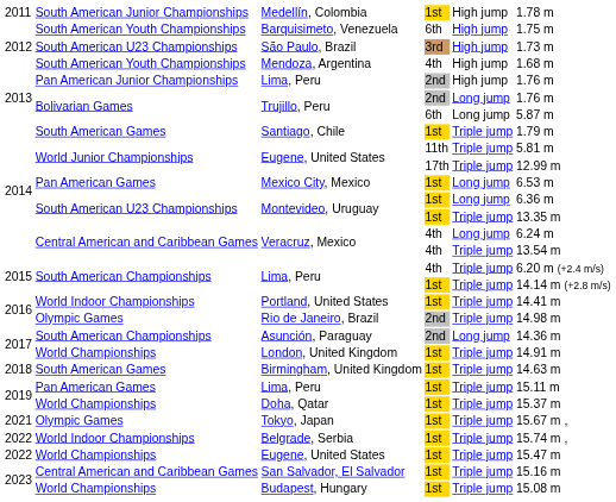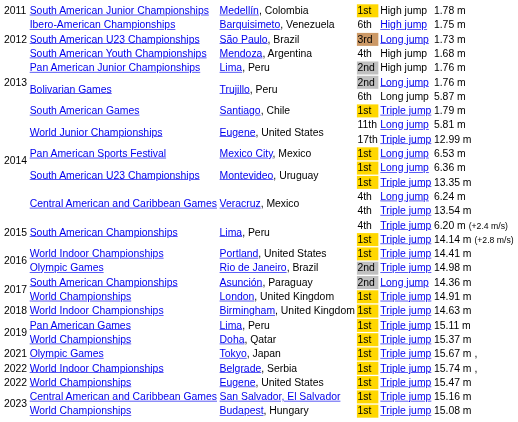 <table>
 <tr>
 <td>2011</td>
 <td><a href='#'>South American Junior Championships</a></td>
 <td><a href='#'>Medellín</a>, Colombia</td>
 <td bgcolor=gold>1st</td>
 <td>High jump</td>
 <td>1.78 m</td>
 </tr>
 <tr>
 <td rowspan=3>2012</td>
-<td><a href='#'>South American Youth Championships</a></td>
+<td><a href='#'>Ibero-American Championships</a></td>
 <td><a href='#'>Barquisimeto</a>, Venezuela</td>
 <td>6th</td>
 <td><a href='#'>High jump</a></td>
 <td>1.75 m</td>
 </tr>
 <tr>
 <td><a href='#'>South American U23 Championships</a></td>
 <td><a href='#'>São Paulo</a>, Brazil</td>
 <td bgcolor=cc9966>3rd</td>
-<td><a href='#'>High jump</a></td>
+<td><a href='#'>Long jump</a></td>
 <td>1.73 m</td>
 </tr>
 <tr>
 <td><a href='#'>South American Youth Championships</a></td>
 <td><a href='#'>Mendoza</a>, Argentina</td>
 <td>4th</td>
 <td>High jump</td>
 <td>1.68 m</td>
 </tr>
 <tr>
 <td rowspan=3>2013</td>
 <td><a href='#'>Pan American Junior Championships</a></td>
 <td><a href='#'>Lima</a>, Peru</td>
 <td bgcolor=silver>2nd</td>
 <td>High jump</td>
 <td>1.76 m</td>
 </tr>
 <tr>
 <td rowspan=2><a href='#'>Bolivarian Games</a></td>
 <td rowspan=2><a href='#'>Trujillo</a>, Peru</td>
 <td bgcolor=silver>2nd</td>
 <td><a href='#'>Long jump</a></td>
 <td>1.76 m</td>
 </tr>
 <tr>
 <td>6th</td>
 <td>Long jump</td>
 <td>5.87 m</td>
 </tr>
 <tr>
 <td rowspan=8>2014</td>
 <td><a href='#'>South American Games</a></td>
 <td><a href='#'>Santiago</a>, Chile</td>
 <td bgcolor=gold>1st</td>
 <td><a href='#'>Triple jump</a></td>
 <td>1.79 m</td>
 </tr>
 <tr>
 <td rowspan=2><a href='#'>World Junior Championships</a></td>
 <td rowspan=2><a href='#'>Eugene</a>, United States</td>
 <td>11th</td>
-<td><a href='#'>Triple jump</a></td>
+<td><a href='#'>Long jump</a></td>
 <td>5.81 m</td>
 </tr>
 <tr>
 <td>17th</td>
 <td><a href='#'>Triple jump</a></td>
 <td>12.99 m</td>
 </tr>
 <tr>
-<td><a href='#'>Pan American Games</a></td>
+<td><a href='#'>Pan American Sports Festival</a></td>
 <td><a href='#'>Mexico City</a>, Mexico</td>
 <td bgcolor=gold>1st</td>
 <td><a href='#'>Long jump</a></td>
 <td>6.53 m </td>
 </tr>
 <tr>
 <td rowspan=2><a href='#'>South American U23 Championships</a></td>
 <td rowspan=2><a href='#'>Montevideo</a>, Uruguay</td>
 <td bgcolor=gold>1st</td>
 <td><a href='#'>Long jump</a></td>
 <td>6.36 m </td>
 </tr>
 <tr>
 <td bgcolor=gold>1st</td>
 <td><a href='#'>Triple jump</a></td>
 <td>13.35 m</td>
 </tr>
 <tr>
 <td rowspan=2><a href='#'>Central American and Caribbean Games</a></td>
 <td rowspan=2><a href='#'>Veracruz</a>, Mexico</td>
 <td>4th</td>
 <td><a href='#'>Long jump</a></td>
 <td>6.24 m</td>
 </tr>
 <tr>
 <td>4th</td>
 <td><a href='#'>Triple jump</a></td>
 <td>13.54 m</td>
 </tr>
 <tr>
 <td rowspan=2>2015</td>
 <td rowspan=2><a href='#'>South American Championships</a></td>
 <td rowspan=2><a href='#'>Lima</a>, Peru</td>
 <td>4th</td>
 <td><a href='#'>Triple jump</a></td>
 <td>6.20 m  <small>(+2.4 m/s)</small></td>
 </tr>
 <tr>
 <td bgcolor=gold>1st</td>
 <td><a href='#'>Triple jump</a></td>
 <td>14.14 m  <small>(+2.8 m/s)</small></td>
 </tr>
 <tr>
 <td rowspan=2>2016</td>
 <td><a href='#'>World Indoor Championships</a></td>
 <td><a href='#'>Portland</a>, United States</td>
 <td bgcolor=gold>1st</td>
 <td><a href='#'>Triple jump</a></td>
 <td>14.41 m</td>
 </tr>
 <tr>
 <td><a href='#'>Olympic Games</a></td>
 <td><a href='#'>Rio de Janeiro</a>, Brazil</td>
 <td bgcolor=silver>2nd</td>
 <td><a href='#'>Triple jump</a></td>
 <td>14.98 m</td>
 </tr>
 <tr>
 <td rowspan=2>2017</td>
 <td><a href='#'>South American Championships</a></td>
 <td><a href='#'>Asunción</a>, Paraguay</td>
 <td bgcolor=silver>2nd</td>
 <td><a href='#'>Long jump</a></td>
 <td>14.36 m</td>
 </tr>
 <tr>
 <td><a href='#'>World Championships</a></td>
 <td><a href='#'>London</a>, United Kingdom</td>
 <td bgcolor=gold>1st</td>
 <td><a href='#'>Triple jump</a></td>
 <td>14.91 m</td>
 </tr>
 <tr>
 <td>2018</td>
-<td><a href='#'>South American Games</a></td>
+<td><a href='#'>World Indoor Championships</a></td>
 <td><a href='#'>Birmingham</a>, United Kingdom</td>
 <td bgcolor=gold>1st</td>
 <td><a href='#'>Triple jump</a></td>
 <td>14.63 m</td>
 </tr>
 <tr>
 <td rowspan=2>2019</td>
 <td><a href='#'>Pan American Games</a></td>
 <td><a href='#'>Lima</a>, Peru</td>
 <td bgcolor=gold>1st</td>
 <td><a href='#'>Triple jump</a></td>
 <td>15.11 m</td>
 </tr>
 <tr>
 <td><a href='#'>World Championships</a></td>
 <td><a href='#'>Doha</a>, Qatar</td>
 <td bgcolor=gold>1st</td>
 <td><a href='#'>Triple jump</a></td>
 <td>15.37 m</td>
 </tr>
 <tr>
 <td>2021</td>
 <td><a href='#'>Olympic Games</a></td>
 <td><a href='#'>Tokyo</a>, Japan</td>
 <td bgcolor=gold>1st</td>
 <td><a href='#'>Triple jump</a></td>
 <td>15.67 m , </td>
 </tr>
 <tr>
 <td>2022</td>
 <td><a href='#'>World Indoor Championships</a></td>
 <td><a href='#'>Belgrade</a>, Serbia</td>
 <td bgcolor=gold>1st</td>
 <td><a href='#'>Triple jump</a></td>
 <td>15.74 m , </td>
 </tr>
 <tr>
 <td>2022</td>
 <td><a href='#'>World Championships</a></td>
 <td><a href='#'>Eugene</a>, United States</td>
 <td bgcolor=gold>1st</td>
 <td><a href='#'>Triple jump</a></td>
 <td>15.47 m</td>
 </tr>
 <tr>
 <td rowspan=2>2023</td>
 <td><a href='#'>Central American and Caribbean Games</a></td>
 <td><a href='#'>San Salvador, El Salvador</a></td>
 <td bgcolor=gold>1st</td>
 <td><a href='#'>Triple jump</a></td>
 <td>15.16 m</td>
 </tr>
 <tr>
 <td><a href='#'>World Championships</a></td>
 <td><a href='#'>Budapest</a>, Hungary</td>
 <td bgcolor=gold>1st</td>
 <td><a href='#'>Triple jump</a></td>
 <td>15.08 m</td>
 </tr>
 </table>
